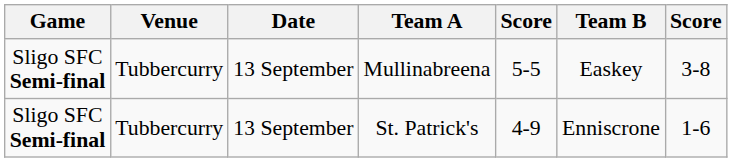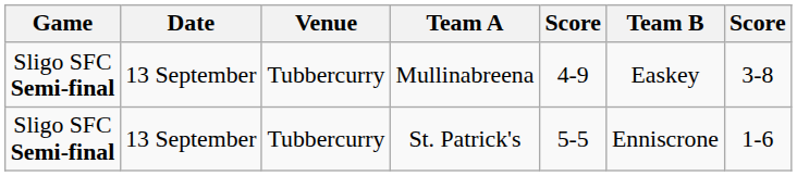 <table class="wikitable">
 <tr>
 <th>Game</th>
+<th>Date</th>
 <th>Venue</th>
-<th>Date</th>
 <th>Team A</th>
 <th>Score</th>
 <th>Team B</th>
 <th>Score</th>
 </tr>
 <tr align="center">
 <td>Sligo SFC<br><strong>Semi-final</strong></td>
+<td>13 September</td>
 <td>Tubbercurry</td>
-<td>13 September</td>
 <td>Mullinabreena</td>
-<td>5-5</td>
+<td>4-9</td>
 <td>Easkey</td>
 <td>3-8</td>
 </tr>
 <tr align="center">
 <td>Sligo SFC<br><strong>Semi-final</strong></td>
+<td>13 September</td>
 <td>Tubbercurry</td>
-<td>13 September</td>
 <td>St. Patrick's</td>
-<td>4-9</td>
+<td>5-5</td>
 <td>Enniscrone</td>
 <td>1-6</td>
 </tr>
 </table>
